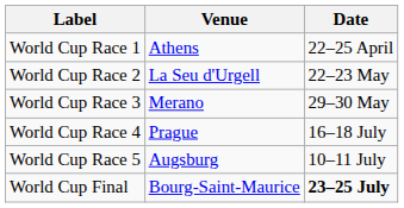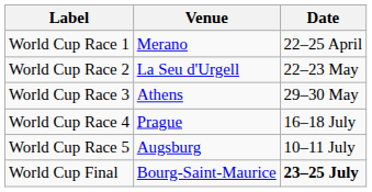 <table class="wikitable">
 <tr>
 <th>Label</th>
 <th>Venue</th>
 <th>Date</th>
 </tr>
 <tr align=left>
 <td>World Cup Race 1</td>
-<td align=left> <a href='#'>Athens</a></td>
+<td align=left> <a href='#'>Merano</a></td>
 <td align=left>22–25 April</td>
 </tr>
 <tr align=left>
 <td>World Cup Race 2</td>
 <td align=left> <a href='#'>La Seu d'Urgell</a></td>
 <td align=left>22–23 May</td>
 </tr>
 <tr align=left>
 <td>World Cup Race 3</td>
-<td align=left> <a href='#'>Merano</a></td>
+<td align=left> <a href='#'>Athens</a></td>
 <td align=left>29–30 May</td>
 </tr>
 <tr align=left>
 <td>World Cup Race 4</td>
 <td align=left> <a href='#'>Prague</a></td>
 <td align=left>16–18 July</td>
 </tr>
 <tr align=left>
 <td>World Cup Race 5</td>
 <td align=left> <a href='#'>Augsburg</a></td>
 <td align=left>10–11 July</td>
 </tr>
 <tr align=left>
 <td>World Cup Final</td>
 <td align=left> <a href='#'>Bourg-Saint-Maurice</a></td>
 <td align=left><strong>23–25 July</strong></td>
 </tr>
 </table>
